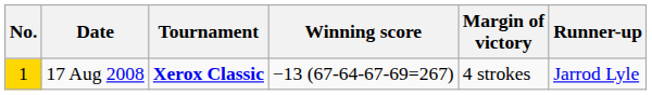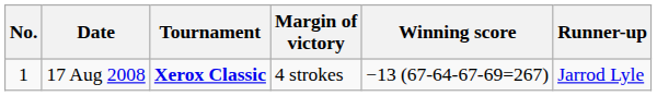 <table class="wikitable" style="font-size:95%;">
 <tr>
 <th>No.</th>
 <th>Date</th>
 <th>Tournament</th>
+<th>Margin of<br>victory</th>
 <th>Winning score</th>
-<th>Margin of<br>victory</th>
 <th>Runner-up</th>
 </tr>
 <tr>
-<td align=center style="background: gold;">1</td>
+<td align=center>1</td>
 <td>17 Aug <a href='#'>2008</a></td>
 <td><strong><a href='#'>Xerox Classic</a></strong></td>
+<td>4 strokes</td>
 <td>−13 (67-64-67-69=267)</td>
-<td>4 strokes</td>
 <td> <a href='#'>Jarrod Lyle</a></td>
 </tr>
 </table>
